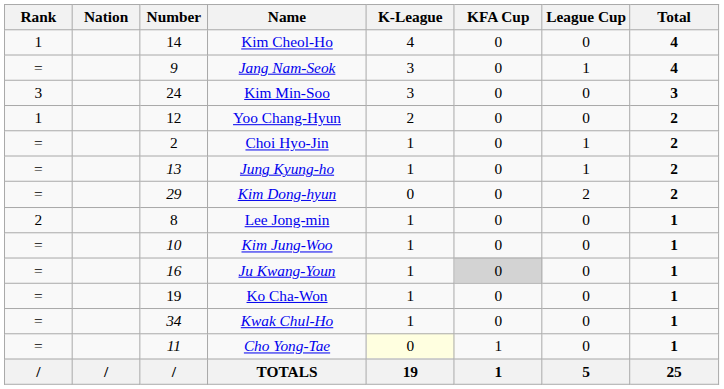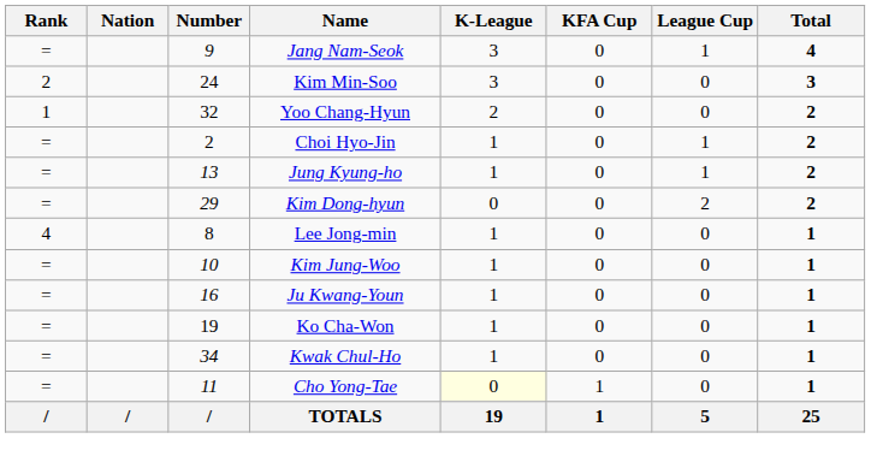 <table class="wikitable" style="font-size: 95%; text-align: center;">
 <tr>
 <th width=60>Rank</th>
 <th width=60>Nation</th>
 <th width=60>Number</th>
 <th width=150>Name</th>
 <th width=80>K-League</th>
 <th width=80>KFA Cup</th>
 <th width=80>League Cup</th>
 <th width=80>Total</th>
 </tr>
 <tr>
-<td>1</td>
-<td></td>
-<td>14</td>
-<td><a href='#'>Kim Cheol-Ho</a></td>
-<td>4</td>
-<td>0</td>
-<td>0</td>
-<td><strong>4</strong></td>
-</tr>
-<tr>
 <td>=</td>
 <td></td>
 <td><em>9</em></td>
 <td><em><a href='#'>Jang Nam-Seok</a></em></td>
 <td>3</td>
 <td>0</td>
 <td>1</td>
 <td><strong>4</strong></td>
 </tr>
 <tr>
-<td>3</td>
+<td>2</td>
 <td></td>
 <td>24</td>
 <td><a href='#'>Kim Min-Soo</a></td>
 <td>3</td>
 <td>0</td>
 <td>0</td>
 <td><strong>3</strong></td>
 </tr>
 <tr>
 <td>1</td>
 <td></td>
-<td>12</td>
+<td>32</td>
 <td><a href='#'>Yoo Chang-Hyun</a></td>
 <td>2</td>
 <td>0</td>
 <td>0</td>
 <td><strong>2</strong></td>
 </tr>
 <tr>
 <td>=</td>
 <td></td>
 <td>2</td>
 <td><a href='#'>Choi Hyo-Jin</a></td>
 <td>1</td>
 <td>0</td>
 <td>1</td>
 <td><strong>2</strong></td>
 </tr>
 <tr>
 <td>=</td>
 <td></td>
 <td><em>13</em></td>
 <td><em><a href='#'>Jung Kyung-ho</a></em></td>
 <td>1</td>
 <td>0</td>
 <td>1</td>
 <td><strong>2</strong></td>
 </tr>
 <tr>
 <td>=</td>
 <td></td>
 <td><em>29</em></td>
 <td><em><a href='#'>Kim Dong-hyun</a></em></td>
 <td>0</td>
 <td>0</td>
 <td>2</td>
 <td><strong>2</strong></td>
 </tr>
 <tr>
-<td>2</td>
+<td>4</td>
 <td></td>
 <td>8</td>
 <td><a href='#'>Lee Jong-min</a></td>
 <td>1</td>
 <td>0</td>
 <td>0</td>
 <td><strong>1</strong></td>
 </tr>
 <tr>
 <td>=</td>
 <td></td>
 <td><em>10</em></td>
 <td><em><a href='#'>Kim Jung-Woo</a></em></td>
 <td>1</td>
 <td>0</td>
 <td>0</td>
 <td><strong>1</strong></td>
 </tr>
 <tr>
 <td>=</td>
 <td></td>
 <td><em>16</em></td>
 <td><em><a href='#'>Ju Kwang-Youn</a></em></td>
 <td>1</td>
-<td style="background: lightgrey;">0</td>
+<td>0</td>
 <td>0</td>
 <td><strong>1</strong></td>
 </tr>
 <tr>
 <td>=</td>
 <td></td>
 <td>19</td>
 <td><a href='#'>Ko Cha-Won</a></td>
 <td>1</td>
 <td>0</td>
 <td>0</td>
 <td><strong>1</strong></td>
 </tr>
 <tr>
 <td>=</td>
 <td></td>
 <td><em>34</em></td>
 <td><em><a href='#'>Kwak Chul-Ho</a></em></td>
 <td>1</td>
 <td>0</td>
 <td>0</td>
 <td><strong>1</strong></td>
 </tr>
 <tr>
 <td>=</td>
 <td></td>
 <td><em>11</em></td>
 <td><em><a href='#'>Cho Yong-Tae</a></em></td>
 <td style="background: lightyellow;">0</td>
 <td>1</td>
 <td>0</td>
 <td><strong>1</strong></td>
 </tr>
 <tr>
 <th>/</th>
 <th>/</th>
 <th>/</th>
 <th>TOTALS</th>
 <th>19</th>
 <th>1</th>
 <th>5</th>
 <th>25</th>
 </tr>
 </table>
